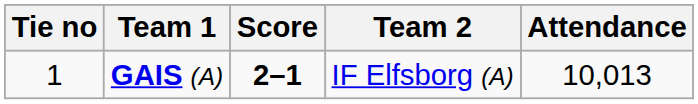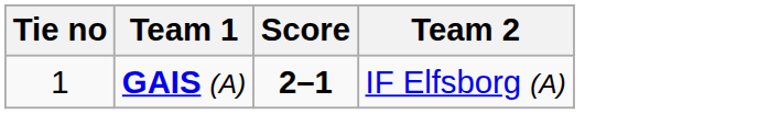 <table class="wikitable" style="text-align:center">
 <tr>
 <th style= width="40px">Tie no</th>
 <th style= width="150px">Team 1</th>
 <th style= width="60px">Score</th>
 <th style= width="150px">Team 2</th>
-<th style= width="30px">Attendance</th>
 </tr>
 <tr>
 <td>1</td>
 <td><strong><a href='#'>GAIS</a></strong> <em><small>(A)</small></em></td>
 <td><strong>2–1</strong></td>
 <td><a href='#'>IF Elfsborg</a> <em><small>(A)</small></em></td>
-<td>10,013</td>
 </tr>
 </table>
